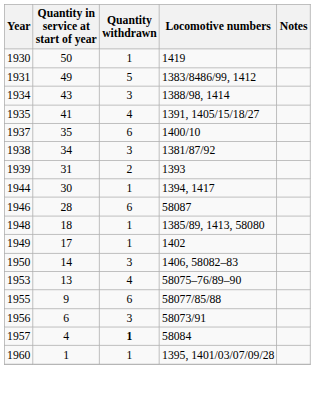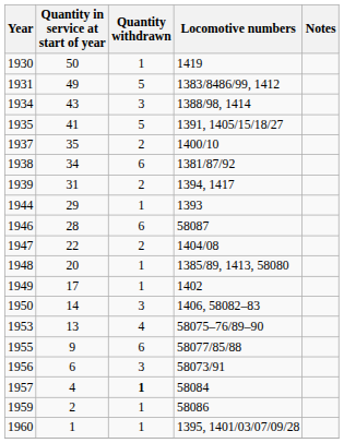 <table class="wikitable" style=text-align:center>
 <tr>
 <th>Year</th>
 <th>Quantity in<br>service at<br>start of year</th>
 <th>Quantity<br>withdrawn</th>
 <th>Locomotive numbers</th>
 <th>Notes</th>
 </tr>
 <tr>
 <td>1930</td>
 <td>50</td>
 <td>1</td>
 <td align=left>1419</td>
 <td align=left></td>
 </tr>
 <tr>
 <td>1931</td>
 <td>49</td>
 <td>5</td>
 <td align=left>1383/8486/99, 1412</td>
 <td align=left></td>
 </tr>
 <tr>
 <td>1934</td>
 <td>43</td>
 <td>3</td>
 <td align=left>1388/98, 1414</td>
 <td align=left></td>
 </tr>
 <tr>
 <td>1935</td>
 <td>41</td>
-<td>4</td>
+<td>5</td>
 <td align=left>1391, 1405/15/18/27</td>
 <td align=left></td>
 </tr>
 <tr>
 <td>1937</td>
 <td>35</td>
-<td>6</td>
+<td>2</td>
 <td align=left>1400/10</td>
 <td align=left></td>
 </tr>
 <tr>
 <td>1938</td>
 <td>34</td>
-<td>3</td>
+<td>6</td>
 <td align=left>1381/87/92</td>
 <td align=left></td>
 </tr>
 <tr>
 <td>1939</td>
 <td>31</td>
 <td>2</td>
-<td align=left>1393</td>
+<td align=left>1394, 1417</td>
 <td align=left></td>
 </tr>
 <tr>
 <td>1944</td>
-<td>30</td>
+<td>29</td>
 <td>1</td>
-<td align=left>1394, 1417</td>
+<td align=left>1393</td>
 <td align=left></td>
 </tr>
 <tr>
 <td>1946</td>
 <td>28</td>
 <td>6</td>
 <td align=left>58087</td>
 <td align=left></td>
 </tr>
 <tr>
+<td>1947</td>
+<td>22</td>
+<td>2</td>
+<td align=left>1404/08</td>
+<td align=left></td>
+</tr>
+<tr>
 <td>1948</td>
-<td>18</td>
+<td>20</td>
 <td>1</td>
 <td align=left>1385/89, 1413, 58080</td>
 <td align=left></td>
 </tr>
 <tr>
 <td>1949</td>
 <td>17</td>
 <td>1</td>
 <td align=left>1402</td>
 <td align=left></td>
 </tr>
 <tr>
 <td>1950</td>
 <td>14</td>
 <td>3</td>
 <td align=left>1406, 58082–83</td>
 <td align=left></td>
 </tr>
 <tr>
 <td>1953</td>
 <td>13</td>
 <td>4</td>
 <td align=left>58075–76/89–90</td>
 <td align=left></td>
 </tr>
 <tr>
 <td>1955</td>
 <td>9</td>
 <td>6</td>
 <td align=left>58077/85/88</td>
 <td align=left></td>
 </tr>
 <tr>
 <td>1956</td>
 <td>6</td>
 <td>3</td>
 <td align=left>58073/91</td>
 <td align=left></td>
 </tr>
 <tr>
 <td>1957</td>
 <td>4</td>
 <td><strong>1</strong></td>
 <td align=left>58084</td>
 <td align=left></td>
 </tr>
 <tr>
+<td>1959</td>
+<td>2</td>
+<td>1</td>
+<td align=left>58086</td>
+<td align=left></td>
+</tr>
+<tr>
 <td>1960</td>
 <td>1</td>
 <td>1</td>
 <td align=left>1395, 1401/03/07/09/28</td>
 <td align=left></td>
 </tr>
 <tr>
 </tr>
 </table>
